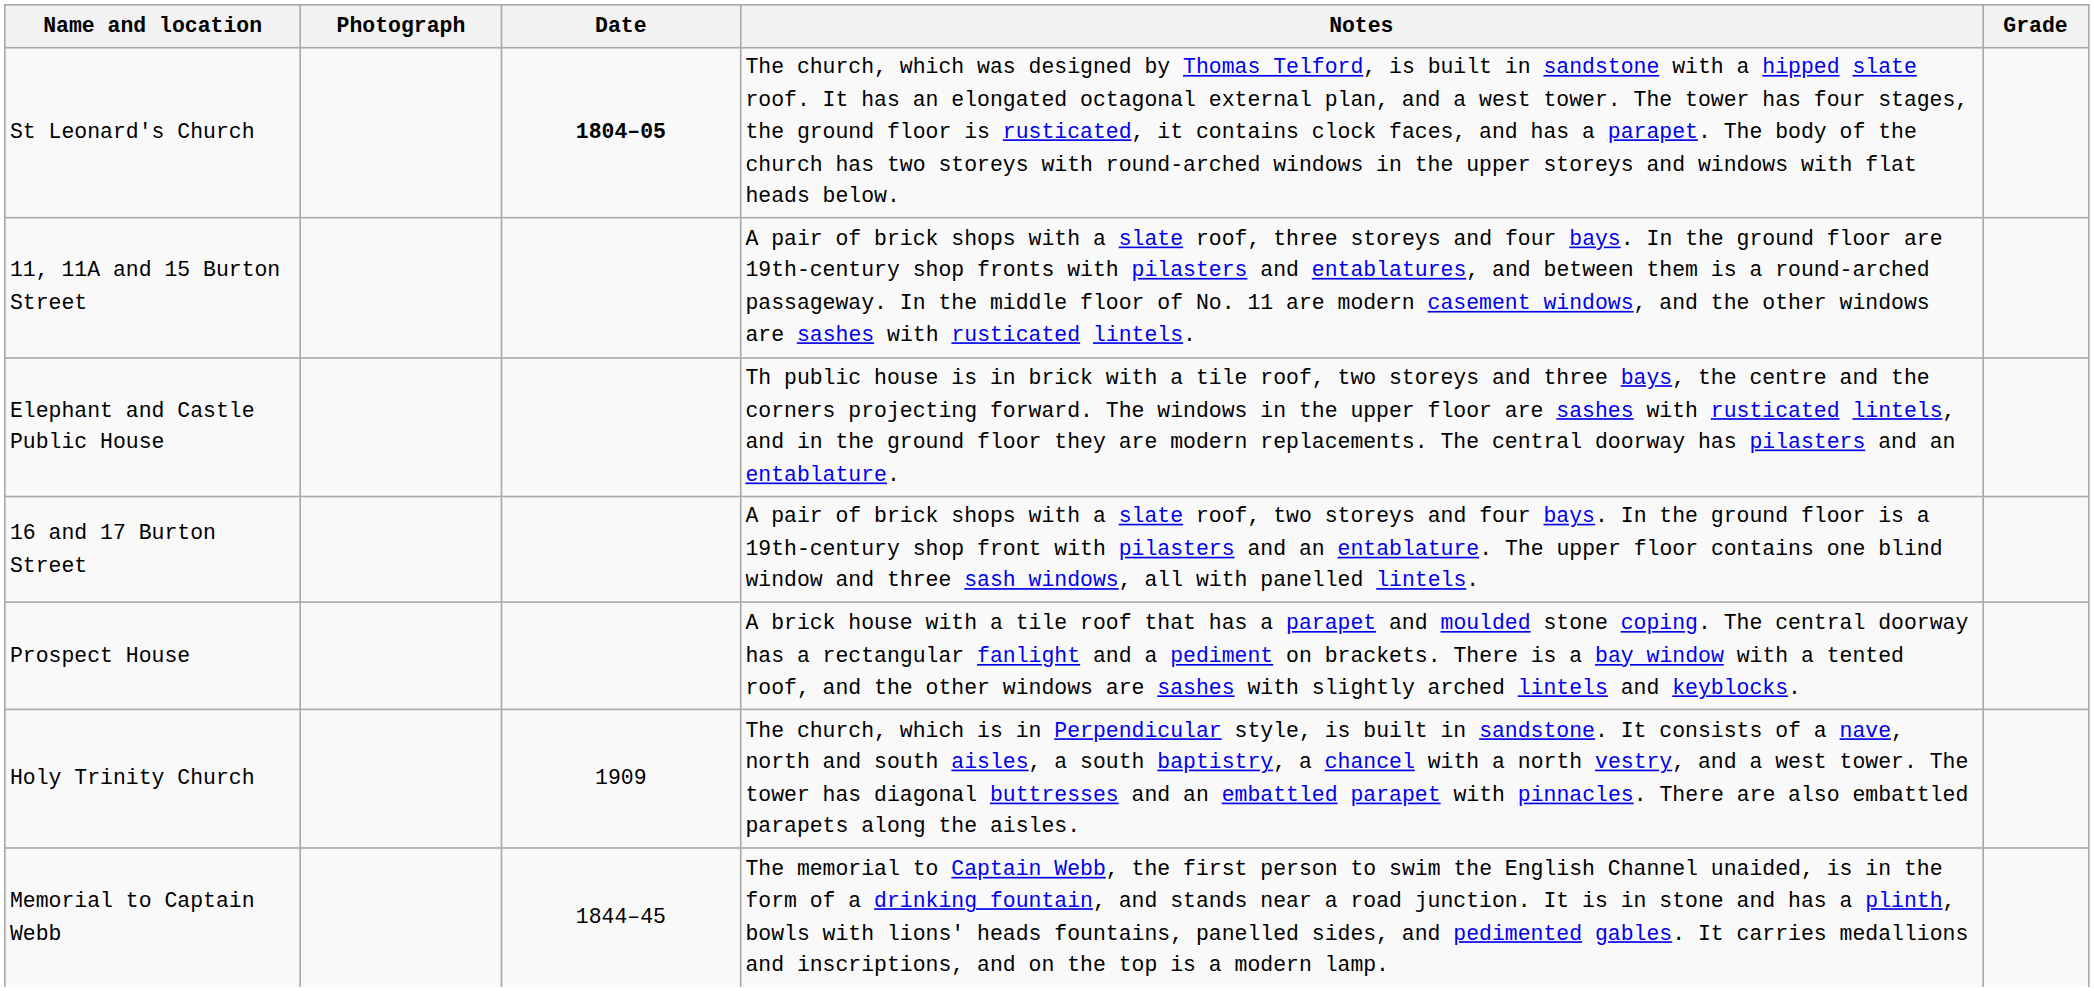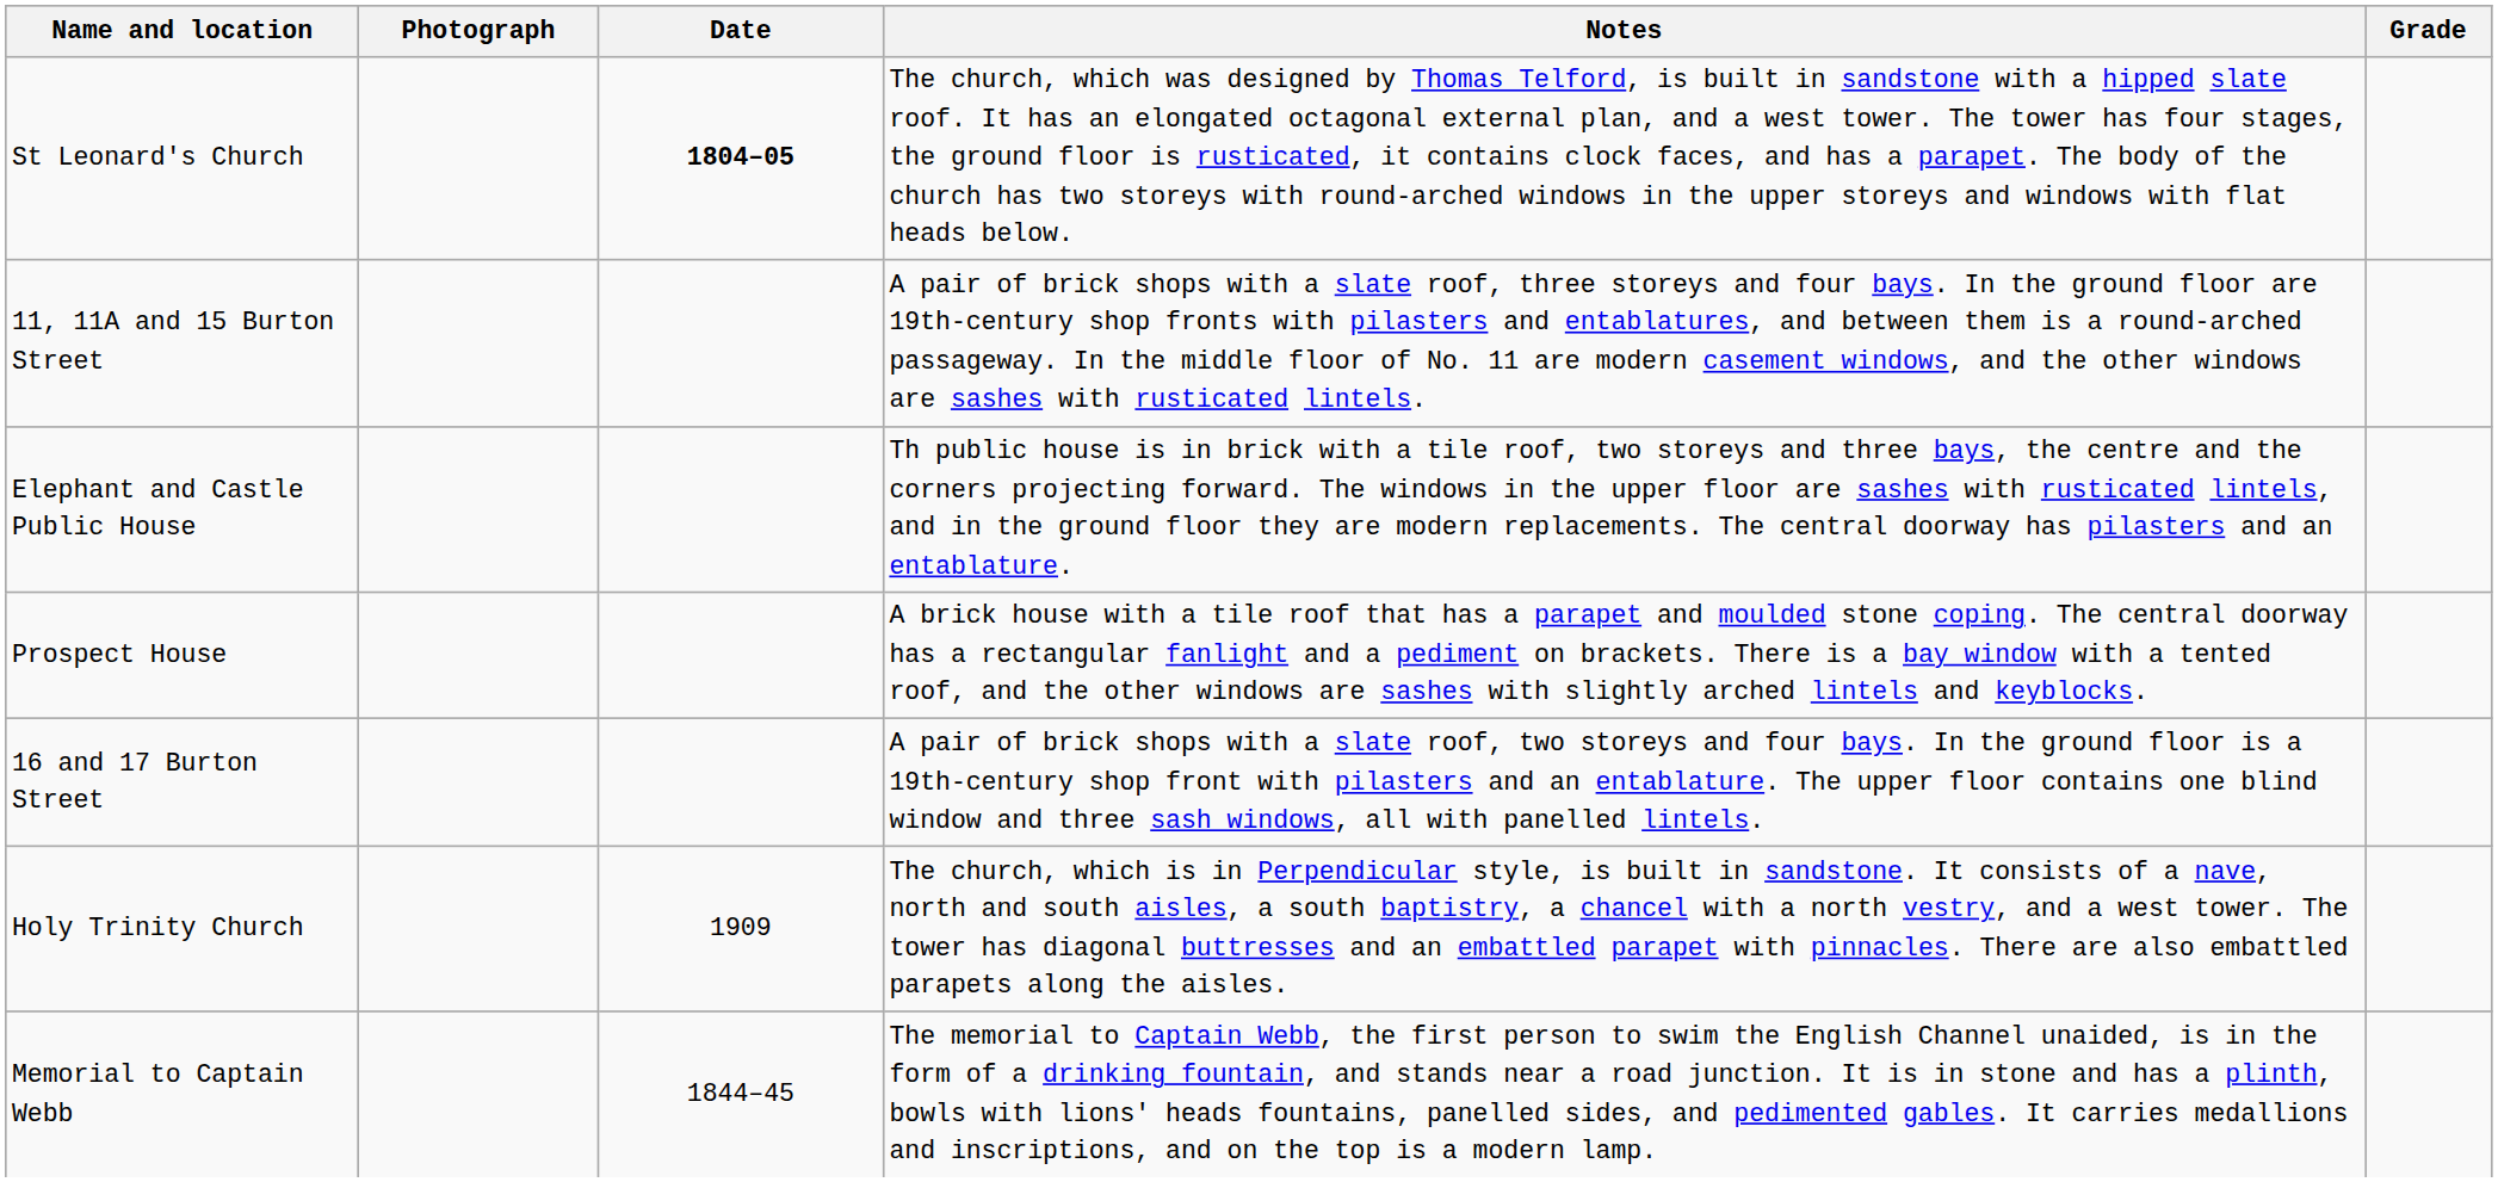 <table class="wikitable sortable plainrowheaders" style="width:100%; border:0; text-align:left; line-height:150%;">
 <tr>
 <th scope="col"  style="width:150px">Name and location</th>
 <th scope="col"  style="width:100px" class="unsortable">Photograph</th>
 <th scope="col"  style="width:120px">Date</th>
 <th scope="col"  style="width:650px" class="unsortable">Notes</th>
 <th scope="col"  style="width:50px">Grade</th>
 </tr>
 <tr>
 <td>St Leonard's Church<br><small></small></td>
 <td></td>
 <td align="center"><strong>1804–05</strong></td>
 <td>The church, which was designed by <a href='#'>Thomas Telford</a>, is built in <a href='#'>sandstone</a> with a <a href='#'>hipped</a> <a href='#'>slate</a> roof.  It has an elongated octagonal external plan, and a west tower.  The tower has four stages, the ground floor is <a href='#'>rusticated</a>, it contains clock faces, and has a <a href='#'>parapet</a>.  The body of the church has two storeys with round-arched windows in the upper storeys and windows with flat heads below.</td>
 <td align="center" ></td>
 </tr>
 <tr>
 <td>11, 11A and 15 Burton Street<br><small></small></td>
 <td></td>
 <td align="center"></td>
 <td>A pair of brick shops with a <a href='#'>slate</a> roof, three storeys and four <a href='#'>bays</a>.  In the ground floor are 19th-century shop fronts with <a href='#'>pilasters</a> and <a href='#'>entablatures</a>, and between them is a round-arched passageway.  In the middle floor of No. 11 are modern <a href='#'>casement windows</a>, and the other windows are <a href='#'>sashes</a> with <a href='#'>rusticated</a> <a href='#'>lintels</a>.</td>
 <td align="center" ></td>
 </tr>
 <tr>
 <td>Elephant and Castle Public House<br><small></small></td>
 <td></td>
 <td align="center"></td>
 <td>Th public house is in brick with a tile roof, two storeys and three <a href='#'>bays</a>, the centre and the corners projecting forward.  The windows in the upper floor are <a href='#'>sashes</a> with <a href='#'>rusticated</a> <a href='#'>lintels</a>, and in the ground floor they are modern replacements.  The central doorway has <a href='#'>pilasters</a> and an <a href='#'>entablature</a>.</td>
 <td align="center" ></td>
 </tr>
 <tr>
+<td>Prospect House<br><small></small></td>
+<td></td>
+<td align="center"></td>
+<td>A brick house with a tile roof that has a <a href='#'>parapet</a> and <a href='#'>moulded</a> stone <a href='#'>coping</a>.  The central doorway has a rectangular <a href='#'>fanlight</a> and a <a href='#'>pediment</a> on brackets.  There is a <a href='#'>bay window</a> with a tented roof, and the other windows are <a href='#'>sashes</a> with slightly arched <a href='#'>lintels</a> and <a href='#'>keyblocks</a>.</td>
+<td align="center" ></td>
+</tr>
+<tr>
 <td>16 and 17 Burton Street<br><small></small></td>
 <td></td>
 <td align="center"></td>
 <td>A pair of brick shops with a <a href='#'>slate</a> roof, two storeys and four <a href='#'>bays</a>.  In the ground floor is a 19th-century shop front with <a href='#'>pilasters</a> and an <a href='#'>entablature</a>.  The upper floor contains one blind window and three <a href='#'>sash windows</a>, all with panelled <a href='#'>lintels</a>.</td>
-<td align="center" ></td>
-</tr>
-<tr>
-<td>Prospect House<br><small></small></td>
-<td></td>
-<td align="center"></td>
-<td>A brick house with a tile roof that has a <a href='#'>parapet</a> and <a href='#'>moulded</a> stone <a href='#'>coping</a>.  The central doorway has a rectangular <a href='#'>fanlight</a> and a <a href='#'>pediment</a> on brackets.  There is a <a href='#'>bay window</a> with a tented roof, and the other windows are <a href='#'>sashes</a> with slightly arched <a href='#'>lintels</a> and <a href='#'>keyblocks</a>.</td>
 <td align="center" ></td>
 </tr>
 <tr>
 <td>Holy Trinity Church<br><small></small></td>
 <td></td>
 <td align="center">1909</td>
 <td>The church, which is in <a href='#'>Perpendicular</a> style, is built in <a href='#'>sandstone</a>.  It consists of a <a href='#'>nave</a>, north and south <a href='#'>aisles</a>, a south <a href='#'>baptistry</a>, a <a href='#'>chancel</a> with a north <a href='#'>vestry</a>, and a west tower.  The tower has diagonal <a href='#'>buttresses</a> and an <a href='#'>embattled</a> <a href='#'>parapet</a> with <a href='#'>pinnacles</a>.  There are also embattled parapets along the aisles.</td>
 <td align="center" ></td>
 </tr>
 <tr>
 <td>Memorial to Captain Webb<br><small></small></td>
 <td></td>
 <td align="center">1844–45</td>
 <td>The memorial to <a href='#'>Captain Webb</a>, the first person to swim the English Channel unaided, is in the form of a <a href='#'>drinking fountain</a>, and stands near a road junction.  It is in stone and has a <a href='#'>plinth</a>, bowls with lions' heads fountains, panelled sides, and <a href='#'>pedimented</a> <a href='#'>gables</a>.  It carries medallions and inscriptions, and on the top is a modern lamp.</td>
 <td align="center" ></td>
 </tr>
 <tr>
 </tr>
 </table>
